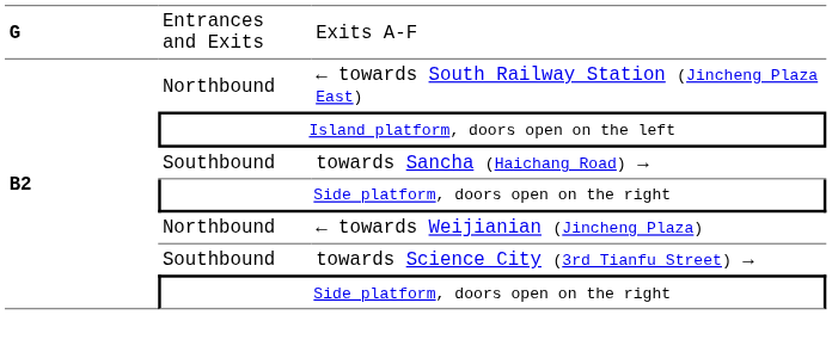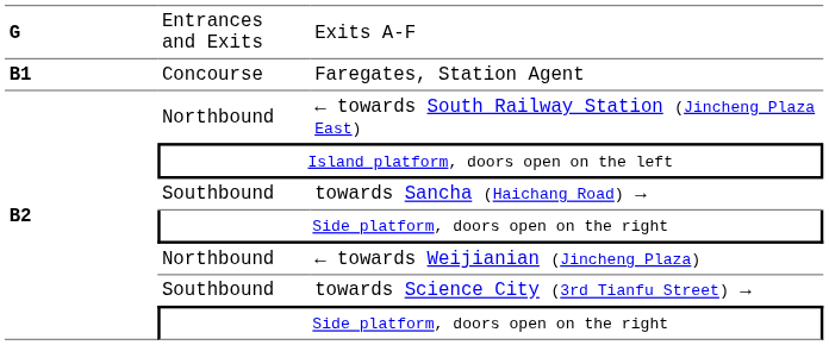 <table cellspacing=0 cellpadding=3>
 <tr>
 <td style="border-top:solid 1px gray;border-bottom:solid 1px gray;" width=100><strong>G</strong></td>
 <td style="border-top:solid 1px gray;border-bottom:solid 1px gray;" width=100>Entrances and Exits</td>
 <td style="border-top:solid 1px gray;border-bottom:solid 1px gray;" width=350>Exits A-F</td>
+</tr>
+<tr>
+<td style="border-bottom:solid 1px gray;"><strong>B1</strong></td>
+<td style="border-bottom:solid 1px gray;">Concourse</td>
+<td style="border-bottom:solid 1px gray;">Faregates, Station Agent</td>
 </tr>
 <tr>
 <td style="border-bottom:solid 1px gray;" rowspan=7><strong>B2</strong></td>
 <td>Northbound</td>
 <td>←  towards <a href='#'>South Railway Station</a> <small>(<a href='#'>Jincheng Plaza East</a>)</small></td>
 </tr>
 <tr>
 <td style="border-right:solid 2px black;border-left:solid 2px black;border-top:solid 2px black;border-bottom:solid 2px black;text-align:center;" colspan=2><small><a href='#'>Island platform</a>, doors open on the left</small></td>
 </tr>
 <tr>
 <td style="border-bottom:solid 1px gray;">Southbound</td>
 <td style="border-bottom:solid 1px gray;">  towards <a href='#'>Sancha</a> <small>(<a href='#'>Haichang Road</a>)</small> →</td>
 </tr>
 <tr>
 <td style="border-right:solid 2px black;border-left:solid 2px black;border-bottom:solid 2px black;text-align:center;" colspan=2><small><a href='#'>Side platform</a>, doors open on the right</small></td>
 </tr>
 <tr>
 <td style="border-bottom:solid 1px gray;">Northbound</td>
 <td style="border-bottom:solid 1px gray;">←  towards <a href='#'>Weijianian</a> <small>(<a href='#'>Jincheng Plaza</a>)</small></td>
 </tr>
 <tr>
 <td>Southbound</td>
 <td>  towards <a href='#'>Science City</a> <small>(<a href='#'>3rd Tianfu Street</a>)</small> →</td>
 </tr>
 <tr>
 <td style="border-right:solid 2px black;border-left:solid 2px black;border-top:solid 2px black;border-bottom:solid 1px gray;text-align:center;" colspan=2><small><a href='#'>Side platform</a>, doors open on the right</small></td>
 </tr>
 </table>
